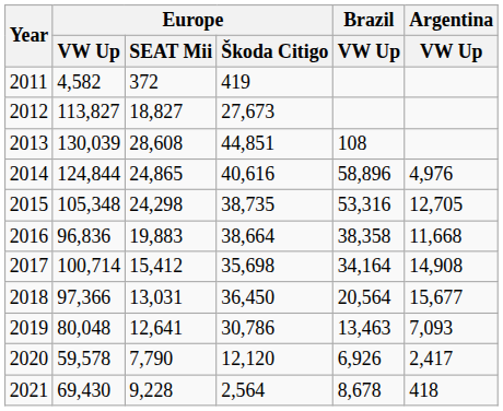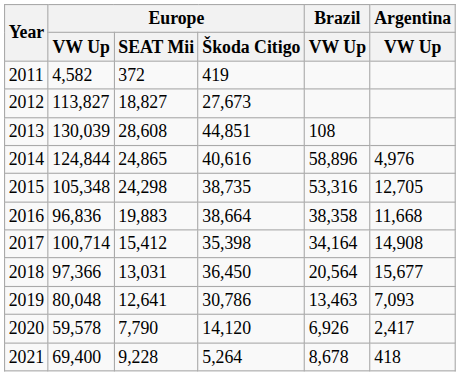 <table class="wikitable">
 <tr>
 <th rowspan="2">Year</th>
 <th colspan="3">Europe</th>
 <th>Brazil</th>
 <th>Argentina</th>
 </tr>
 <tr>
 <th>VW Up</th>
 <th>SEAT Mii</th>
 <th>Škoda Citigo</th>
 <th>VW Up</th>
 <th>VW Up</th>
 </tr>
 <tr>
 <td>2011</td>
 <td>4,582</td>
 <td>372</td>
 <td>419</td>
 <td></td>
 <td></td>
 </tr>
 <tr>
 <td>2012</td>
 <td>113,827</td>
 <td>18,827</td>
 <td>27,673</td>
 <td></td>
 <td></td>
 </tr>
 <tr>
 <td>2013</td>
 <td>130,039</td>
 <td>28,608</td>
 <td>44,851</td>
 <td>108</td>
 <td></td>
 </tr>
 <tr>
 <td>2014</td>
 <td>124,844</td>
 <td>24,865</td>
 <td>40,616</td>
 <td>58,896</td>
 <td>4,976</td>
 </tr>
 <tr>
 <td>2015</td>
 <td>105,348</td>
 <td>24,298</td>
 <td>38,735</td>
 <td>53,316</td>
 <td>12,705</td>
 </tr>
 <tr>
 <td>2016</td>
 <td>96,836</td>
 <td>19,883</td>
 <td>38,664</td>
 <td>38,358</td>
 <td>11,668</td>
 </tr>
 <tr>
 <td>2017</td>
 <td>100,714</td>
 <td>15,412</td>
-<td>35,698</td>
+<td>35,398</td>
 <td>34,164</td>
 <td>14,908</td>
 </tr>
 <tr>
 <td>2018</td>
 <td>97,366</td>
 <td>13,031</td>
 <td>36,450</td>
 <td>20,564</td>
 <td>15,677</td>
 </tr>
 <tr>
 <td>2019</td>
 <td>80,048</td>
 <td>12,641</td>
 <td>30,786</td>
 <td>13,463</td>
 <td>7,093</td>
 </tr>
 <tr>
 <td>2020</td>
 <td>59,578</td>
 <td>7,790</td>
-<td>12,120</td>
+<td>14,120</td>
 <td>6,926</td>
 <td>2,417</td>
 </tr>
 <tr>
 <td>2021</td>
-<td>69,430</td>
+<td>69,400</td>
 <td>9,228</td>
-<td>2,564</td>
+<td>5,264</td>
 <td>8,678</td>
 <td>418</td>
 </tr>
 </table>
